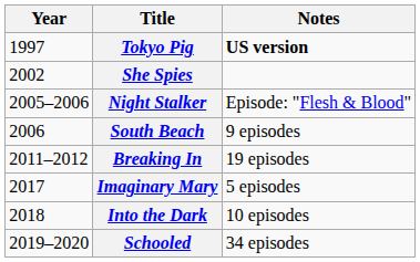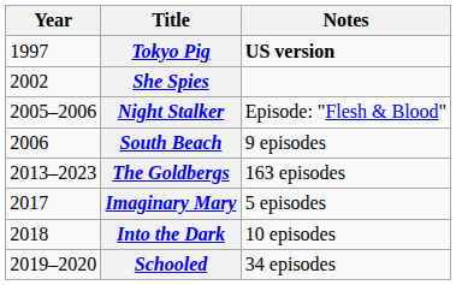 <table class="wikitable plainrowheaders">
 <tr>
 <th>Year</th>
 <th>Title</th>
 <th>Notes</th>
 </tr>
 <tr>
 <td>1997</td>
 <th scope="row" style="text-align:center;"><em><a href='#'>Tokyo Pig</a></em></th>
 <td><strong>US version</strong></td>
 </tr>
 <tr>
 <td>2002</td>
 <th scope="row" style="text-align:center;"><em><a href='#'>She Spies</a></em></th>
 <td></td>
 </tr>
 <tr>
 <td>2005–2006</td>
 <th scope="row" style="text-align:center;"><em><a href='#'>Night Stalker</a></em></th>
 <td>Episode: "<a href='#'>Flesh & Blood</a>"</td>
 </tr>
 <tr>
 <td>2006</td>
 <th scope="row" style="text-align:center;"><em><a href='#'>South Beach</a></em></th>
 <td>9 episodes</td>
 </tr>
 <tr>
-<td>2011–2012</td>
-<th scope="row" style="text-align:center;"><em><a href='#'>Breaking In</a></em></th>
-<td>19 episodes</td>
+<td>2013–2023</td>
+<th scope="row" style="text-align:center;"><em><a href='#'>The Goldbergs</a></em></th>
+<td>163 episodes</td>
 </tr>
 <tr>
 <td>2017</td>
 <th scope="row" style="text-align:center;"><em><a href='#'>Imaginary Mary</a></em></th>
 <td>5 episodes</td>
 </tr>
 <tr>
 <td>2018</td>
 <th scope="row" style="text-align:center;"><em><a href='#'>Into the Dark</a></em></th>
 <td>10 episodes</td>
 </tr>
 <tr>
 <td>2019–2020</td>
 <th scope="row" style="text-align:center;"><em><a href='#'>Schooled</a></em></th>
 <td>34 episodes</td>
 </tr>
 </table>
